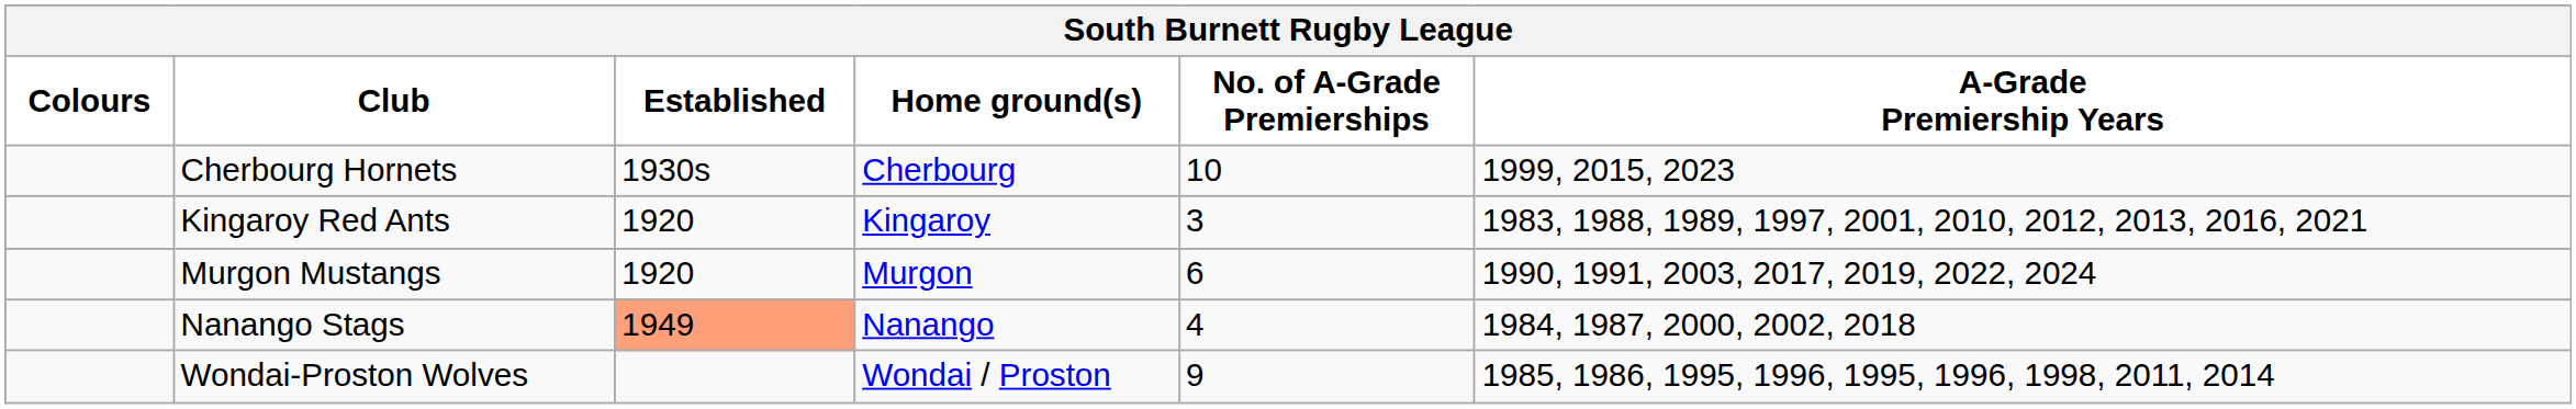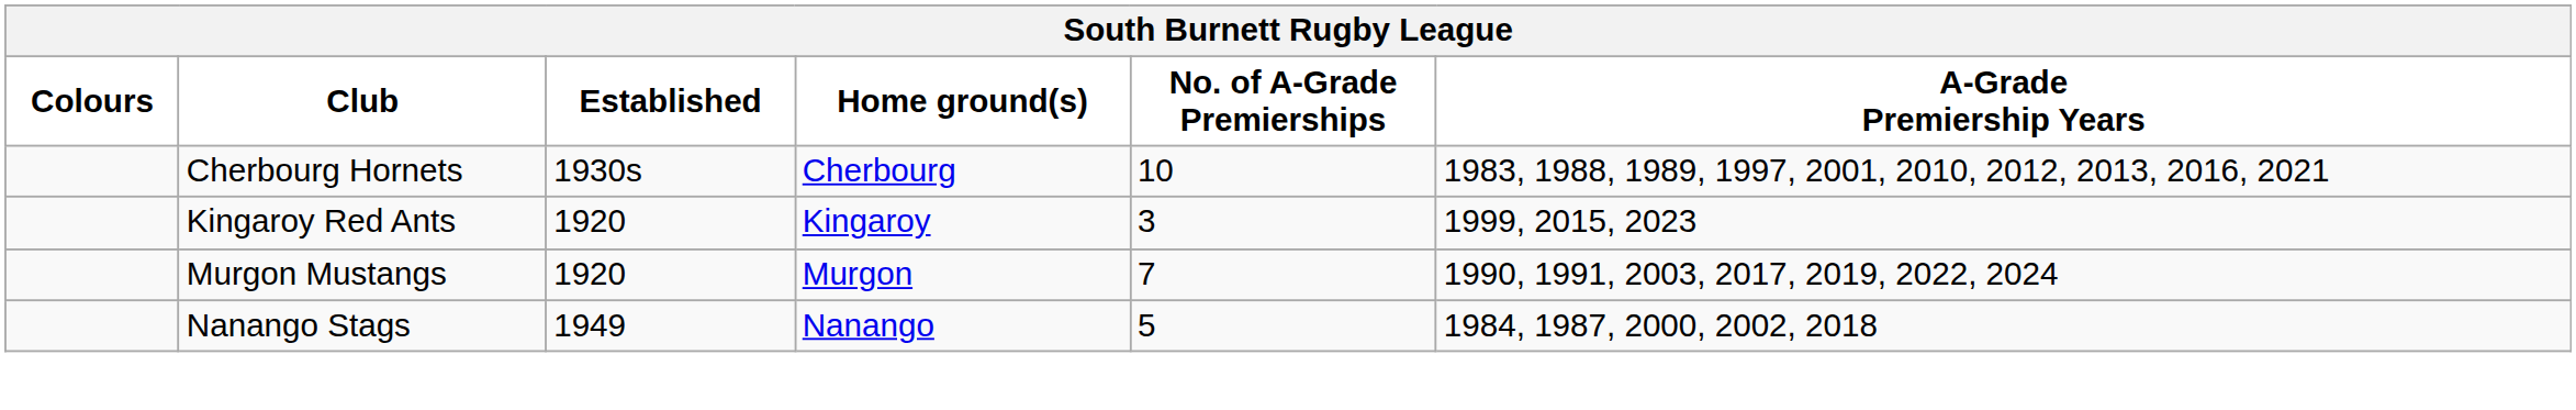 <table class="wikitable" style="width:100%; text-align:left">
 <tr>
 <th colspan="6">South Burnett Rugby League</th>
 </tr>
 <tr>
 <th style="background:white">Colours</th>
 <th style="background:white">Club</th>
 <th style="background:white">Established</th>
 <th style="background:white">Home ground(s)</th>
 <th style="background:white">No. of A-Grade<br>Premierships</th>
 <th style="background:white">A-Grade<br>Premiership Years</th>
 </tr>
 <tr>
 <td style="text-align:center;"></td>
 <td>Cherbourg Hornets</td>
 <td>1930s</td>
 <td><a href='#'>Cherbourg</a></td>
 <td>10</td>
-<td>1999, 2015, 2023</td>
+<td>1983, 1988, 1989, 1997, 2001, 2010, 2012, 2013, 2016, 2021</td>
 </tr>
 <tr>
 <td style="text-align:center;"></td>
 <td>Kingaroy Red Ants</td>
 <td>1920</td>
 <td><a href='#'>Kingaroy</a></td>
 <td>3</td>
-<td>1983, 1988, 1989, 1997, 2001, 2010, 2012, 2013, 2016, 2021</td>
+<td>1999, 2015, 2023</td>
 </tr>
 <tr>
 <td style="text-align:center;"></td>
 <td>Murgon Mustangs</td>
 <td>1920</td>
 <td><a href='#'>Murgon</a></td>
-<td>6</td>
+<td>7</td>
 <td>1990, 1991, 2003, 2017, 2019, 2022, 2024</td>
 </tr>
 <tr>
 <td style="text-align:center;"></td>
 <td>Nanango Stags</td>
-<td style="background: lightsalmon;">1949</td>
+<td>1949</td>
 <td><a href='#'>Nanango</a></td>
-<td>4</td>
+<td>5</td>
 <td>1984, 1987, 2000, 2002, 2018</td>
 </tr>
-<tr>
-<td style="text-align:center;"></td>
-<td>Wondai-Proston Wolves</td>
-<td></td>
-<td><a href='#'>Wondai</a> / <a href='#'>Proston</a></td>
-<td>9</td>
-<td>1985, 1986, 1995, 1996, 1995, 1996, 1998, 2011, 2014</td>
-</tr>
 </table>
